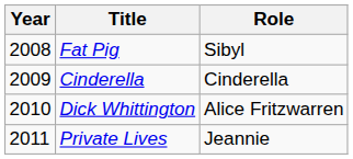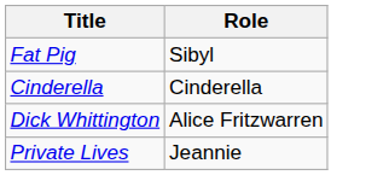 <table class="wikitable sortable">
 <tr>
-<th>Year</th>
 <th>Title</th>
 <th>Role</th>
 </tr>
 <tr>
-<td>2008</td>
 <td><em><a href='#'>Fat Pig</a></em></td>
 <td>Sibyl</td>
 </tr>
 <tr>
-<td>2009</td>
 <td><em><a href='#'>Cinderella</a></em></td>
 <td>Cinderella</td>
 </tr>
 <tr>
-<td>2010</td>
 <td><em><a href='#'>Dick Whittington</a></em></td>
 <td>Alice Fritzwarren</td>
 </tr>
 <tr>
-<td>2011</td>
 <td><em><a href='#'>Private Lives</a></em></td>
 <td>Jeannie</td>
 </tr>
 </table>
